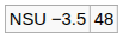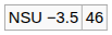 <table class="wikitable">
 <tr align="center">
 </tr>
 <tr align="center">
 <td>NSU −3.5</td>
-<td>48</td>
+<td>46</td>
 </tr>
 </table>
